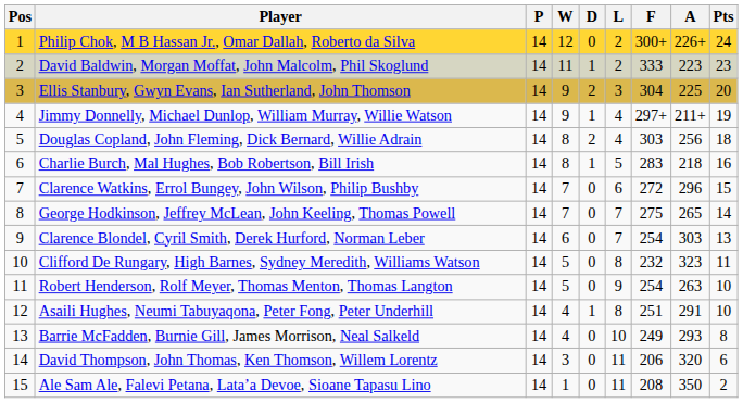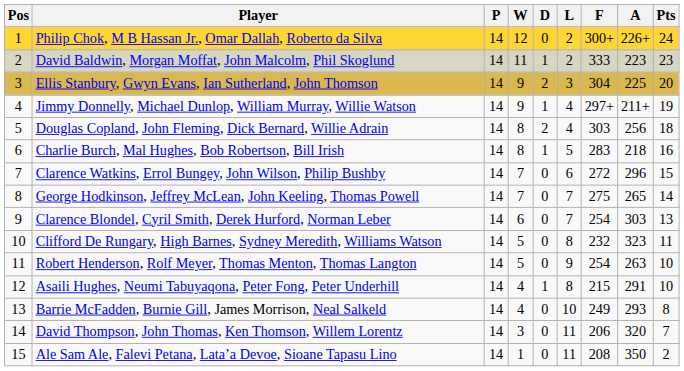 <table class="wikitable" style="font-size: 100%">
 <tr>
 <th width=20>Pos</th>
 <th width=500>Player</th>
 <th width=20>P</th>
 <th width=20>W</th>
 <th width=20>D</th>
 <th width=20>L</th>
 <th width=30>F</th>
 <th width=30>A</th>
 <th width=20>Pts</th>
 </tr>
 <tr align=center style="background: #FFD633;">
 <td>1</td>
 <td align="left"> <a href='#'>Philip Chok</a>, <a href='#'>M B Hassan Jr.</a>, <a href='#'>Omar Dallah</a>, <a href='#'>Roberto da Silva</a></td>
 <td>14</td>
 <td>12</td>
 <td>0</td>
 <td>2</td>
 <td>300+</td>
 <td>226+</td>
 <td>24</td>
 </tr>
 <tr align=center style="background: #D6D6C2;">
 <td>2</td>
 <td align="left"> <a href='#'>David Baldwin</a>, <a href='#'>Morgan Moffat</a>, <a href='#'>John Malcolm</a>, <a href='#'>Phil Skoglund</a></td>
 <td>14</td>
 <td>11</td>
 <td>1</td>
 <td>2</td>
 <td>333</td>
 <td>223</td>
 <td>23</td>
 </tr>
 <tr align=center style="background: #DBB84D;">
 <td>3</td>
 <td align="left"> <a href='#'>Ellis Stanbury</a>, <a href='#'>Gwyn Evans</a>, <a href='#'>Ian Sutherland</a>, <a href='#'>John Thomson</a></td>
 <td>14</td>
 <td>9</td>
 <td>2</td>
 <td>3</td>
 <td>304</td>
 <td>225</td>
 <td>20</td>
 </tr>
 <tr align=center>
 <td>4</td>
 <td align="left"> <a href='#'>Jimmy Donnelly</a>, <a href='#'>Michael Dunlop</a>, <a href='#'>William Murray</a>, <a href='#'>Willie Watson</a></td>
 <td>14</td>
 <td>9</td>
 <td>1</td>
 <td>4</td>
 <td>297+</td>
 <td>211+</td>
 <td>19</td>
 </tr>
 <tr align=center>
 <td>5</td>
 <td align="left"> <a href='#'>Douglas Copland</a>, <a href='#'>John Fleming</a>, <a href='#'>Dick Bernard</a>, <a href='#'>Willie Adrain</a></td>
 <td>14</td>
 <td>8</td>
 <td>2</td>
 <td>4</td>
 <td>303</td>
 <td>256</td>
 <td>18</td>
 </tr>
 <tr align=center>
 <td>6</td>
 <td align="left"> <a href='#'>Charlie Burch</a>, <a href='#'>Mal Hughes</a>, <a href='#'>Bob Robertson</a>, <a href='#'>Bill Irish</a></td>
 <td>14</td>
 <td>8</td>
 <td>1</td>
 <td>5</td>
 <td>283</td>
 <td>218</td>
 <td>16</td>
 </tr>
 <tr align=center>
 <td>7</td>
 <td align="left"> <a href='#'>Clarence Watkins</a>, <a href='#'>Errol Bungey</a>, <a href='#'>John Wilson</a>, <a href='#'>Philip Bushby</a></td>
 <td>14</td>
 <td>7</td>
 <td>0</td>
 <td>6</td>
 <td>272</td>
 <td>296</td>
 <td>15</td>
 </tr>
 <tr align=center>
 <td>8</td>
 <td align="left"> <a href='#'>George Hodkinson</a>, <a href='#'>Jeffrey McLean</a>, <a href='#'>John Keeling</a>, <a href='#'>Thomas Powell</a></td>
 <td>14</td>
 <td>7</td>
 <td>0</td>
 <td>7</td>
 <td>275</td>
 <td>265</td>
 <td>14</td>
 </tr>
 <tr align=center>
 <td>9</td>
 <td align="left"> <a href='#'>Clarence Blondel</a>, <a href='#'>Cyril Smith</a>, <a href='#'>Derek Hurford</a>, <a href='#'>Norman Leber</a></td>
 <td>14</td>
 <td>6</td>
 <td>0</td>
 <td>7</td>
 <td>254</td>
 <td>303</td>
 <td>13</td>
 </tr>
 <tr align=center>
 <td>10</td>
 <td align="left"> <a href='#'>Clifford De Rungary</a>, <a href='#'>High Barnes</a>, <a href='#'>Sydney Meredith</a>, <a href='#'>Williams Watson</a></td>
 <td>14</td>
 <td>5</td>
 <td>0</td>
 <td>8</td>
 <td>232</td>
 <td>323</td>
 <td>11</td>
 </tr>
 <tr align=center>
 <td>11</td>
 <td align="left"> <a href='#'>Robert Henderson</a>, <a href='#'>Rolf Meyer</a>, <a href='#'>Thomas Menton</a>, <a href='#'>Thomas Langton</a></td>
 <td>14</td>
 <td>5</td>
 <td>0</td>
 <td>9</td>
 <td>254</td>
 <td>263</td>
 <td>10</td>
 </tr>
 <tr align=center>
 <td>12</td>
 <td align="left"> <a href='#'>Asaili Hughes</a>, <a href='#'>Neumi Tabuyaqona</a>, <a href='#'>Peter Fong</a>, <a href='#'>Peter Underhill</a></td>
 <td>14</td>
 <td>4</td>
 <td>1</td>
 <td>8</td>
-<td>251</td>
+<td>215</td>
 <td>291</td>
 <td>10</td>
 </tr>
 <tr align=center>
 <td>13</td>
 <td align="left"> <a href='#'>Barrie McFadden</a>, <a href='#'>Burnie Gill</a>, James Morrison, <a href='#'>Neal Salkeld</a></td>
 <td>14</td>
 <td>4</td>
 <td>0</td>
 <td>10</td>
 <td>249</td>
 <td>293</td>
 <td>8</td>
 </tr>
 <tr align=center>
 <td>14</td>
 <td align="left"> <a href='#'>David Thompson</a>, <a href='#'>John Thomas</a>, <a href='#'>Ken Thomson</a>, <a href='#'>Willem Lorentz</a></td>
 <td>14</td>
 <td>3</td>
 <td>0</td>
 <td>11</td>
 <td>206</td>
 <td>320</td>
-<td>6</td>
+<td>7</td>
 </tr>
 <tr align=center>
 <td>15</td>
 <td align="left"> <a href='#'>Ale Sam Ale</a>, <a href='#'>Falevi Petana</a>, <a href='#'>Lata’a Devoe</a>, <a href='#'>Sioane Tapasu Lino</a></td>
 <td>14</td>
 <td>1</td>
 <td>0</td>
 <td>11</td>
 <td>208</td>
 <td>350</td>
 <td>2</td>
 </tr>
 </table>
